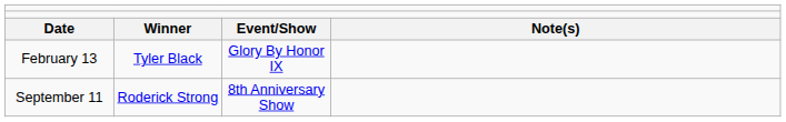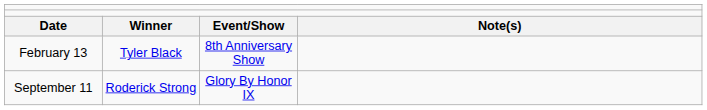 <table class="wikitable" style="text-align:center; width:100%;">
 <tr>
 <td colspan="5"></td>
 </tr>
 <tr>
 <td colspan="5"><strong></strong></td>
 </tr>
 <tr>
 <th width=14%>Date</th>
 <th width=14%>Winner</th>
 <th width=14%>Event/Show</th>
 <th width=58%>Note(s)</th>
 </tr>
 <tr>
 <td>February 13</td>
 <td><a href='#'>Tyler Black</a></td>
-<td><a href='#'>Glory By Honor IX</a></td>
+<td><a href='#'>8th Anniversary Show</a></td>
 <td align="left"></td>
 </tr>
 <tr>
 <td>September 11</td>
 <td><a href='#'>Roderick Strong</a></td>
-<td><a href='#'>8th Anniversary Show</a></td>
+<td><a href='#'>Glory By Honor IX</a></td>
 <td align="left"></td>
 </tr>
 </table>
